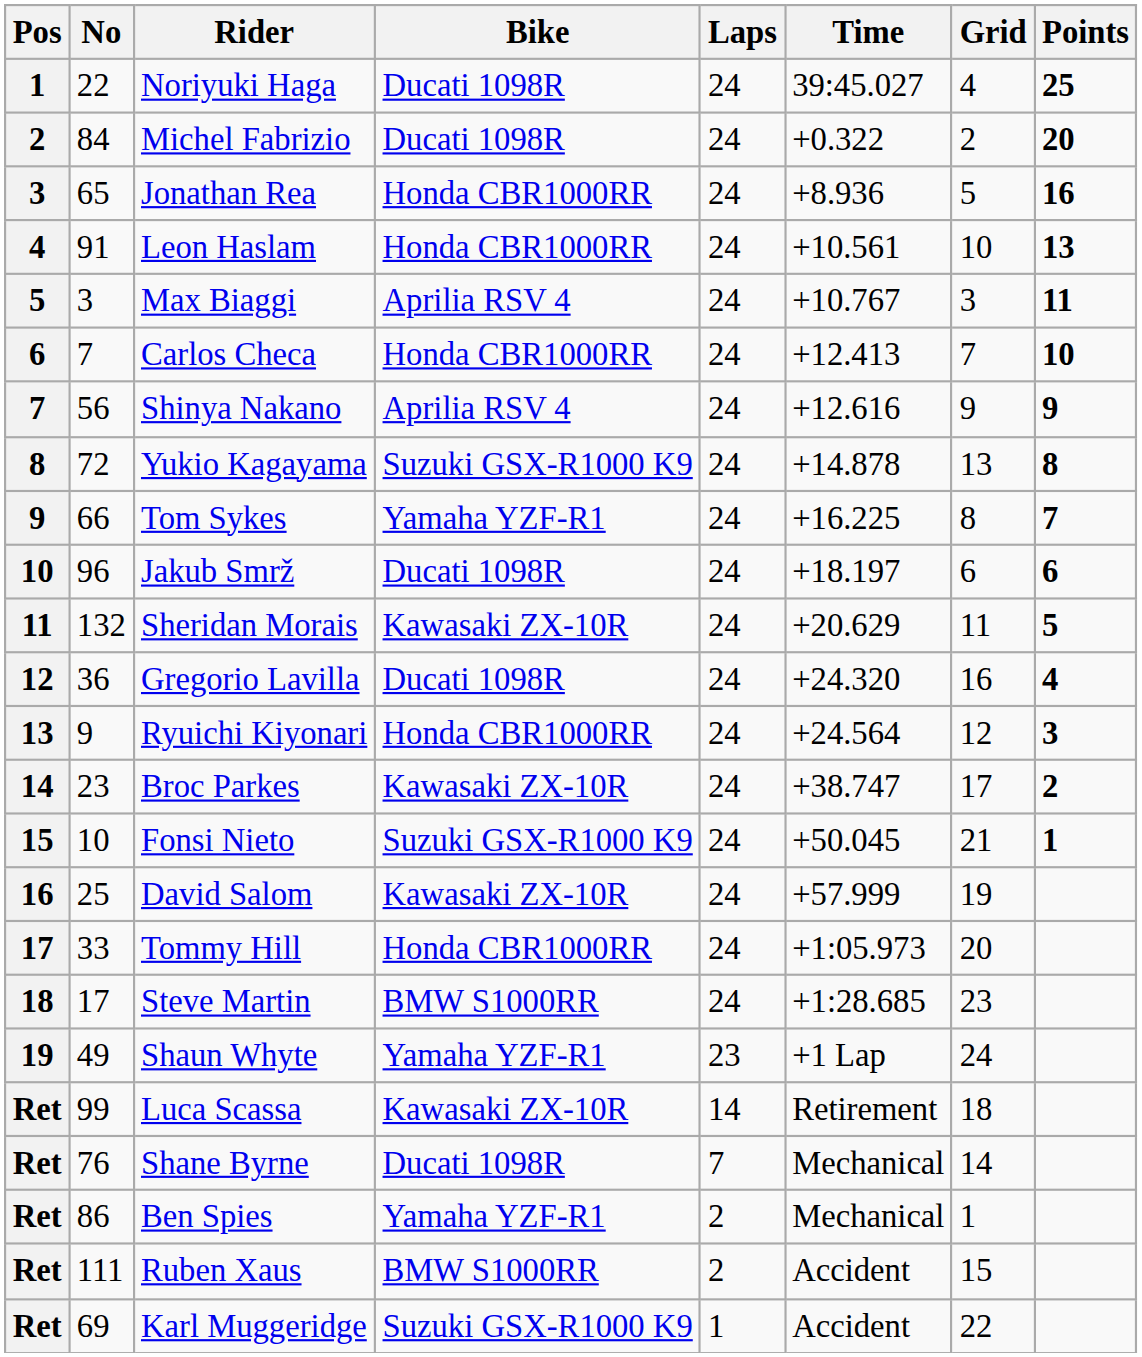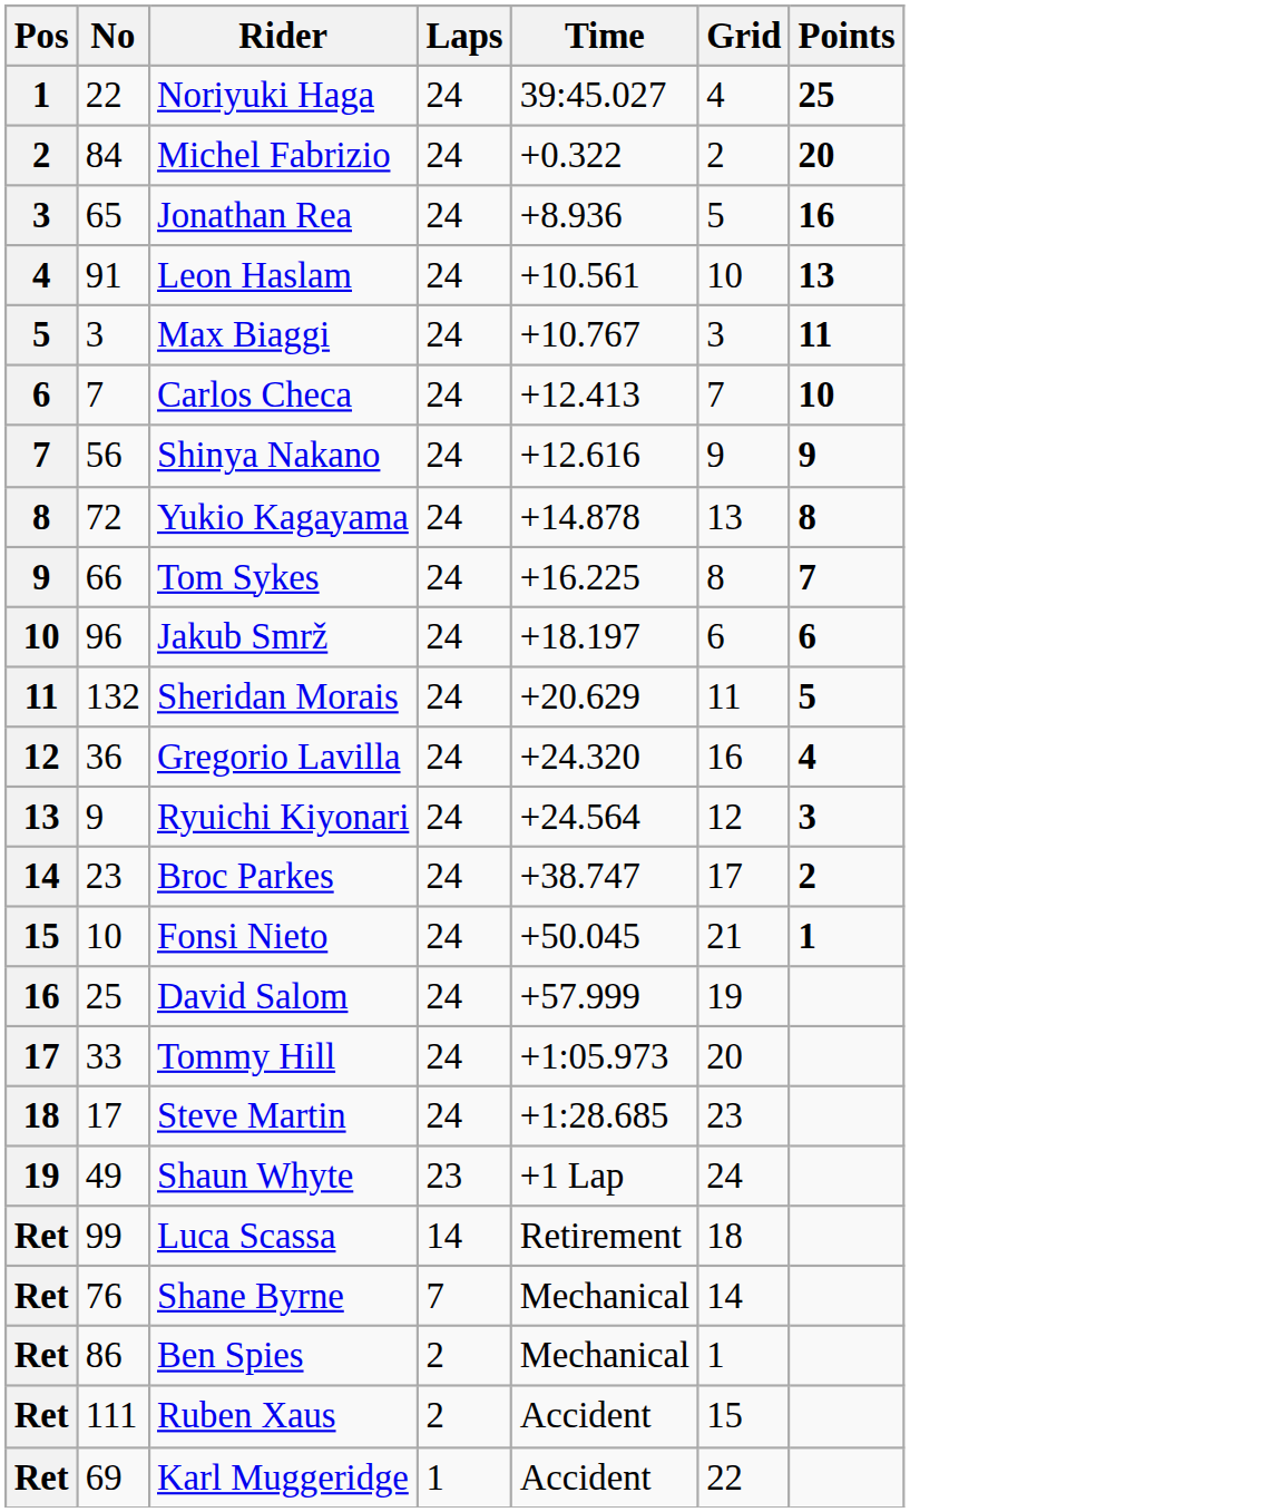 <table class="wikitable" style="font-size: 95%;">
 <tr>
 <th>Pos</th>
 <th>No</th>
 <th>Rider</th>
-<th>Bike</th>
 <th>Laps</th>
 <th>Time</th>
 <th>Grid</th>
 <th>Points</th>
 </tr>
 <tr>
 <th>1</th>
 <td>22</td>
 <td> <a href='#'>Noriyuki Haga</a></td>
-<td><a href='#'>Ducati 1098R</a></td>
 <td>24</td>
 <td>39:45.027</td>
 <td>4</td>
 <td><strong>25</strong></td>
 </tr>
 <tr>
 <th>2</th>
 <td>84</td>
 <td> <a href='#'>Michel Fabrizio</a></td>
-<td><a href='#'>Ducati 1098R</a></td>
 <td>24</td>
 <td>+0.322</td>
 <td>2</td>
 <td><strong>20</strong></td>
 </tr>
 <tr>
 <th>3</th>
 <td>65</td>
 <td> <a href='#'>Jonathan Rea</a></td>
-<td><a href='#'>Honda CBR1000RR</a></td>
 <td>24</td>
 <td>+8.936</td>
 <td>5</td>
 <td><strong>16</strong></td>
 </tr>
 <tr>
 <th>4</th>
 <td>91</td>
 <td> <a href='#'>Leon Haslam</a></td>
-<td><a href='#'>Honda CBR1000RR</a></td>
 <td>24</td>
 <td>+10.561</td>
 <td>10</td>
 <td><strong>13</strong></td>
 </tr>
 <tr>
 <th>5</th>
 <td>3</td>
 <td> <a href='#'>Max Biaggi</a></td>
-<td><a href='#'>Aprilia RSV 4</a></td>
 <td>24</td>
 <td>+10.767</td>
 <td>3</td>
 <td><strong>11</strong></td>
 </tr>
 <tr>
 <th>6</th>
 <td>7</td>
 <td> <a href='#'>Carlos Checa</a></td>
-<td><a href='#'>Honda CBR1000RR</a></td>
 <td>24</td>
 <td>+12.413</td>
 <td>7</td>
 <td><strong>10</strong></td>
 </tr>
 <tr>
 <th>7</th>
 <td>56</td>
 <td> <a href='#'>Shinya Nakano</a></td>
-<td><a href='#'>Aprilia RSV 4</a></td>
 <td>24</td>
 <td>+12.616</td>
 <td>9</td>
 <td><strong>9</strong></td>
 </tr>
 <tr>
 <th>8</th>
 <td>72</td>
 <td> <a href='#'>Yukio Kagayama</a></td>
-<td><a href='#'>Suzuki GSX-R1000 K9</a></td>
 <td>24</td>
 <td>+14.878</td>
 <td>13</td>
 <td><strong>8</strong></td>
 </tr>
 <tr>
 <th>9</th>
 <td>66</td>
 <td> <a href='#'>Tom Sykes</a></td>
-<td><a href='#'>Yamaha YZF-R1</a></td>
 <td>24</td>
 <td>+16.225</td>
 <td>8</td>
 <td><strong>7</strong></td>
 </tr>
 <tr>
 <th>10</th>
 <td>96</td>
 <td> <a href='#'>Jakub Smrž</a></td>
-<td><a href='#'>Ducati 1098R</a></td>
 <td>24</td>
 <td>+18.197</td>
 <td>6</td>
 <td><strong>6</strong></td>
 </tr>
 <tr>
 <th>11</th>
 <td>132</td>
 <td> <a href='#'>Sheridan Morais</a></td>
-<td><a href='#'>Kawasaki ZX-10R</a></td>
 <td>24</td>
 <td>+20.629</td>
 <td>11</td>
 <td><strong>5</strong></td>
 </tr>
 <tr>
 <th>12</th>
 <td>36</td>
 <td> <a href='#'>Gregorio Lavilla</a></td>
-<td><a href='#'>Ducati 1098R</a></td>
 <td>24</td>
 <td>+24.320</td>
 <td>16</td>
 <td><strong>4</strong></td>
 </tr>
 <tr>
 <th>13</th>
 <td>9</td>
 <td> <a href='#'>Ryuichi Kiyonari</a></td>
-<td><a href='#'>Honda CBR1000RR</a></td>
 <td>24</td>
 <td>+24.564</td>
 <td>12</td>
 <td><strong>3</strong></td>
 </tr>
 <tr>
 <th>14</th>
 <td>23</td>
 <td> <a href='#'>Broc Parkes</a></td>
-<td><a href='#'>Kawasaki ZX-10R</a></td>
 <td>24</td>
 <td>+38.747</td>
 <td>17</td>
 <td><strong>2</strong></td>
 </tr>
 <tr>
 <th>15</th>
 <td>10</td>
 <td> <a href='#'>Fonsi Nieto</a></td>
-<td><a href='#'>Suzuki GSX-R1000 K9</a></td>
 <td>24</td>
 <td>+50.045</td>
 <td>21</td>
 <td><strong>1</strong></td>
 </tr>
 <tr>
 <th>16</th>
 <td>25</td>
 <td> <a href='#'>David Salom</a></td>
-<td><a href='#'>Kawasaki ZX-10R</a></td>
 <td>24</td>
 <td>+57.999</td>
 <td>19</td>
 <td></td>
 </tr>
 <tr>
 <th>17</th>
 <td>33</td>
 <td> <a href='#'>Tommy Hill</a></td>
-<td><a href='#'>Honda CBR1000RR</a></td>
 <td>24</td>
 <td>+1:05.973</td>
 <td>20</td>
 <td></td>
 </tr>
 <tr>
 <th>18</th>
 <td>17</td>
 <td> <a href='#'>Steve Martin</a></td>
-<td><a href='#'>BMW S1000RR</a></td>
 <td>24</td>
 <td>+1:28.685</td>
 <td>23</td>
 <td></td>
 </tr>
 <tr>
 <th>19</th>
 <td>49</td>
 <td> <a href='#'>Shaun Whyte</a></td>
-<td><a href='#'>Yamaha YZF-R1</a></td>
 <td>23</td>
 <td>+1 Lap</td>
 <td>24</td>
 <td></td>
 </tr>
 <tr>
 <th>Ret</th>
 <td>99</td>
 <td> <a href='#'>Luca Scassa</a></td>
-<td><a href='#'>Kawasaki ZX-10R</a></td>
 <td>14</td>
 <td>Retirement</td>
 <td>18</td>
 <td></td>
 </tr>
 <tr>
 <th>Ret</th>
 <td>76</td>
 <td> <a href='#'>Shane Byrne</a></td>
-<td><a href='#'>Ducati 1098R</a></td>
 <td>7</td>
 <td>Mechanical</td>
 <td>14</td>
 <td></td>
 </tr>
 <tr>
 <th>Ret</th>
 <td>86</td>
 <td> <a href='#'>Ben Spies</a></td>
-<td><a href='#'>Yamaha YZF-R1</a></td>
 <td>2</td>
 <td>Mechanical</td>
 <td>1</td>
 <td></td>
 </tr>
 <tr>
 <th>Ret</th>
 <td>111</td>
 <td> <a href='#'>Ruben Xaus</a></td>
-<td><a href='#'>BMW S1000RR</a></td>
 <td>2</td>
 <td>Accident</td>
 <td>15</td>
 <td></td>
 </tr>
 <tr>
 <th>Ret</th>
 <td>69</td>
 <td> <a href='#'>Karl Muggeridge</a></td>
-<td><a href='#'>Suzuki GSX-R1000 K9</a></td>
 <td>1</td>
 <td>Accident</td>
 <td>22</td>
 <td></td>
 </tr>
 </table>
